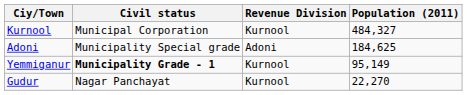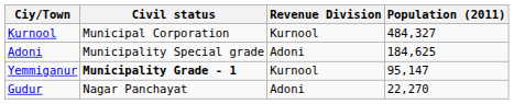 <table class="wikitable sortable">
 <tr>
 <th>Ciy/Town</th>
 <th>Civil status</th>
 <th>Revenue Division</th>
 <th>Population (2011)</th>
 </tr>
 <tr>
 <td><a href='#'>Kurnool</a></td>
 <td>Municipal Corporation</td>
 <td>Kurnool</td>
 <td>484,327</td>
 </tr>
 <tr>
 <td><a href='#'>Adoni</a></td>
 <td>Municipality Special grade</td>
 <td>Adoni</td>
 <td>184,625</td>
 </tr>
 <tr>
 <td><a href='#'>Yemmiganur</a></td>
 <td><strong>Municipality Grade - 1</strong></td>
 <td>Kurnool</td>
-<td>95,149</td>
+<td>95,147</td>
 </tr>
 <tr>
 <td><a href='#'>Gudur</a></td>
 <td>Nagar Panchayat</td>
-<td>Kurnool</td>
+<td>Adoni</td>
 <td>22,270</td>
 </tr>
 </table>
